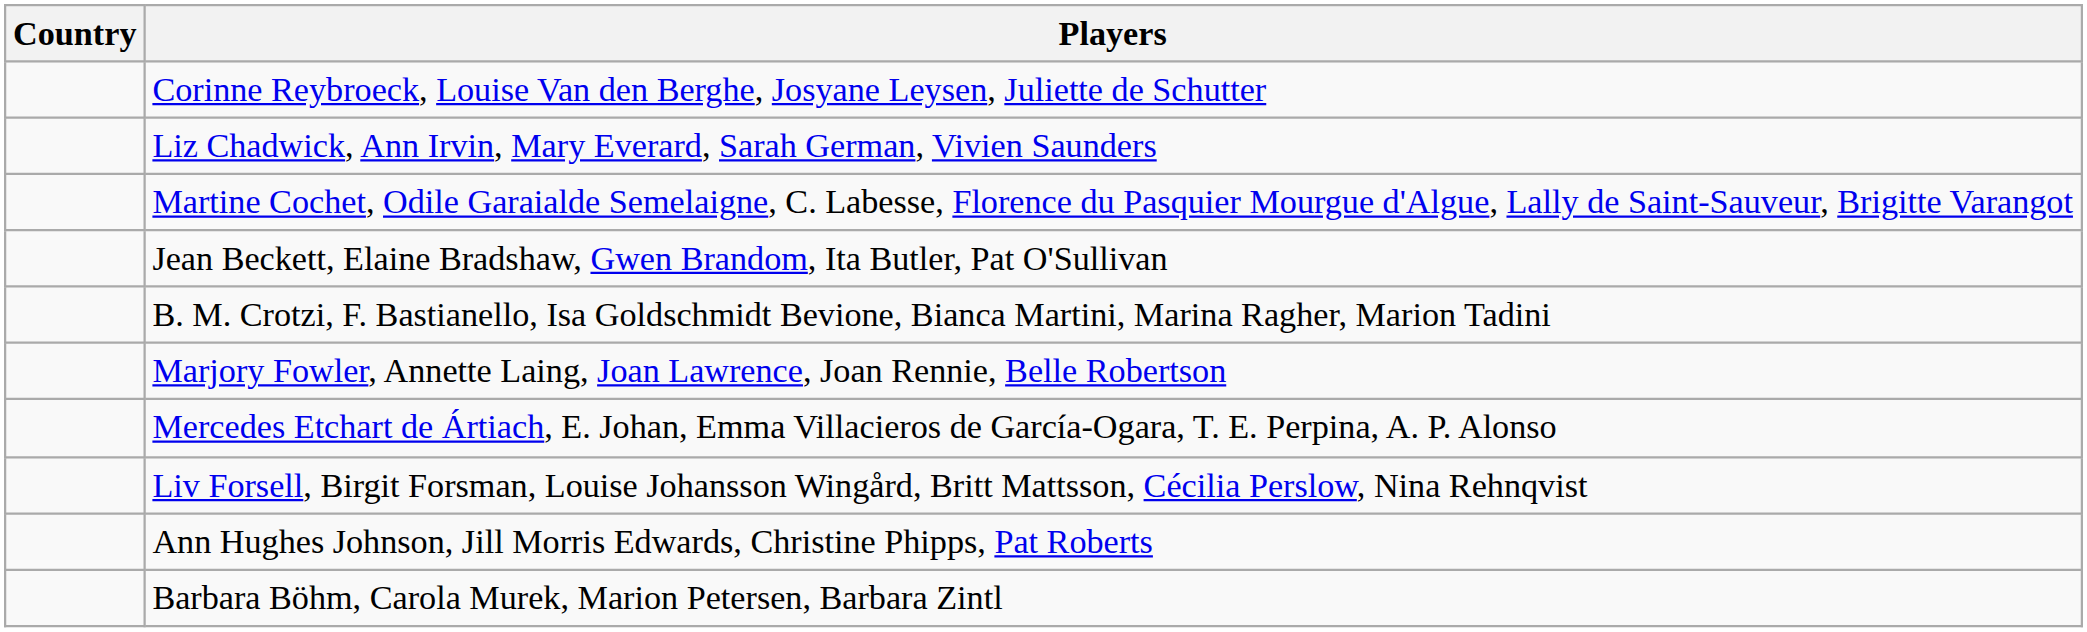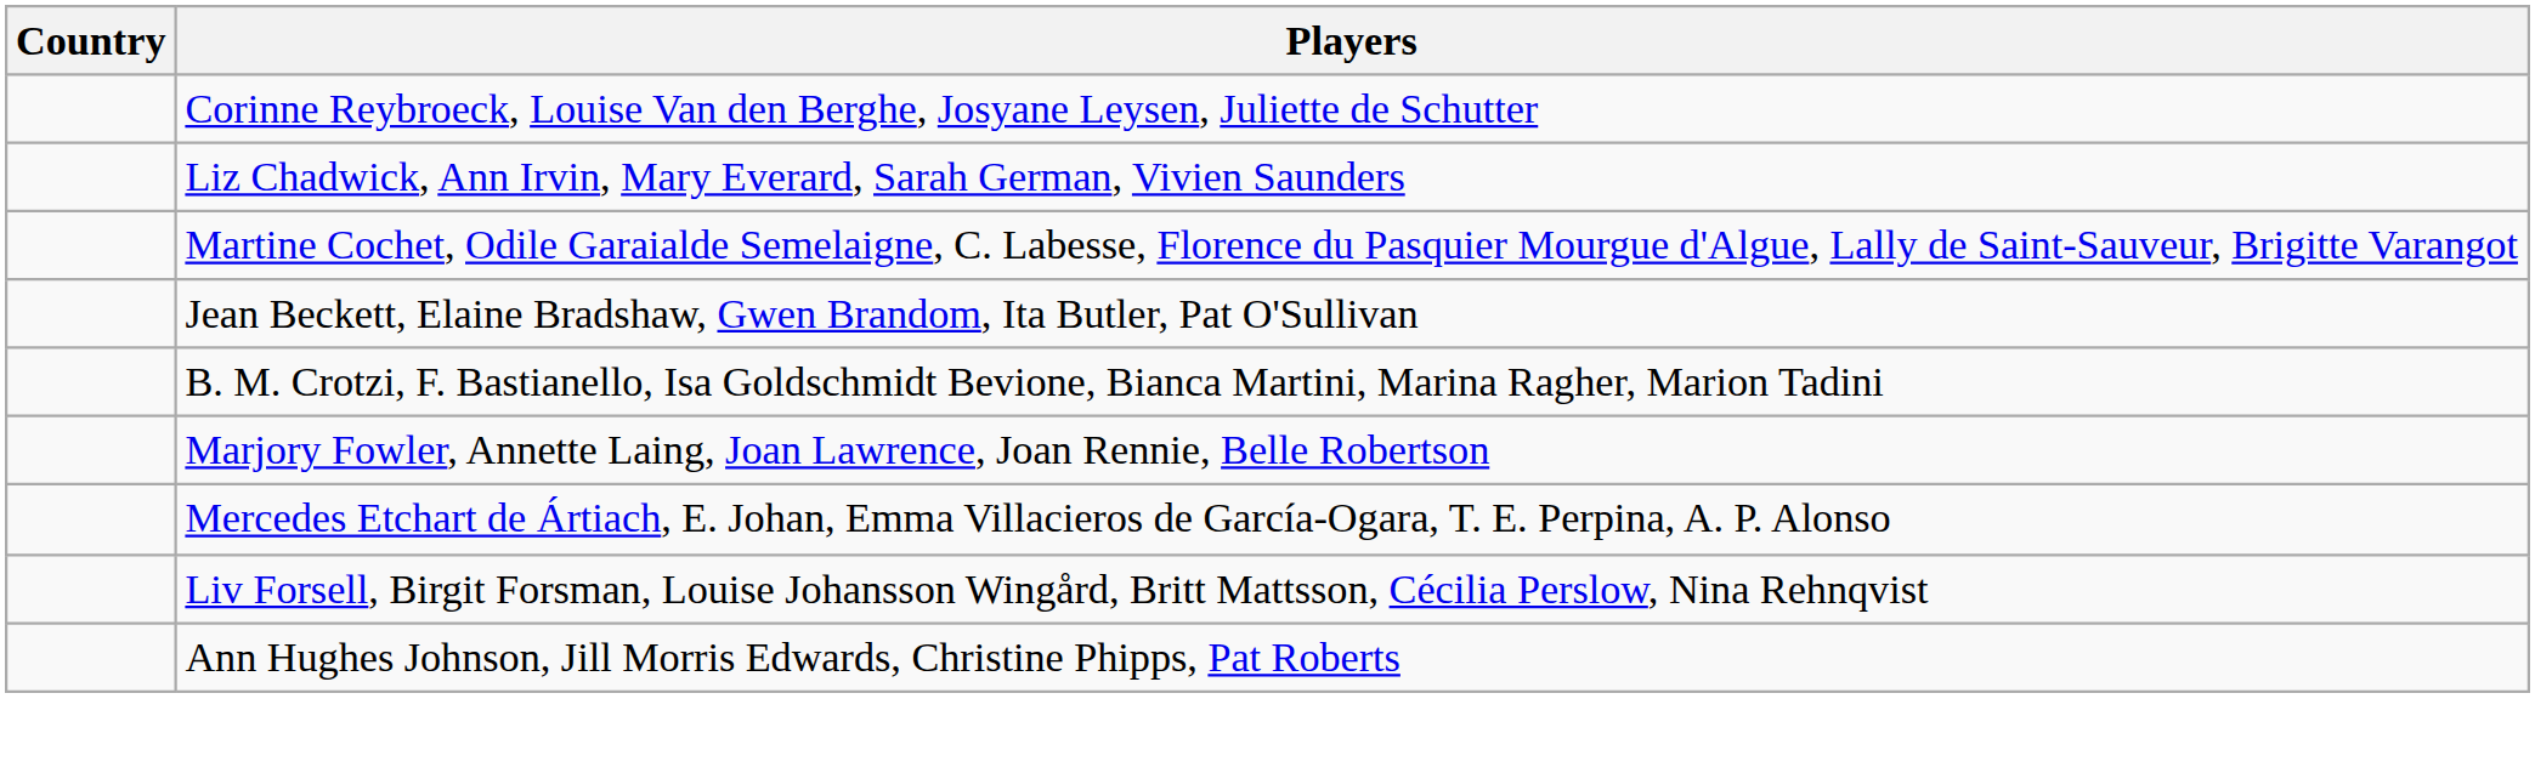 <table class="wikitable" style="font-size:95%;">
 <tr>
 <th>Country</th>
 <th>Players</th>
 </tr>
 <tr>
 <td></td>
 <td><a href='#'>Corinne Reybroeck</a>, <a href='#'>Louise Van den Berghe</a>, <a href='#'>Josyane Leysen</a>, <a href='#'>Juliette de Schutter</a></td>
 </tr>
 <tr>
 <td></td>
 <td><a href='#'>Liz Chadwick</a>, <a href='#'>Ann Irvin</a>, <a href='#'>Mary Everard</a>, <a href='#'>Sarah German</a>, <a href='#'>Vivien Saunders</a></td>
 </tr>
 <tr>
 <td></td>
 <td><a href='#'>Martine Cochet</a>, <a href='#'>Odile Garaialde Semelaigne</a>, C. Labesse, <a href='#'>Florence du Pasquier Mourgue d'Algue</a>, <a href='#'>Lally de Saint-Sauveur</a>, <a href='#'>Brigitte Varangot</a></td>
 </tr>
 <tr>
 <td></td>
 <td>Jean Beckett, Elaine Bradshaw, <a href='#'>Gwen Brandom</a>, Ita Butler, Pat O'Sullivan</td>
 </tr>
 <tr>
 <td></td>
 <td>B. M. Crotzi, F. Bastianello, Isa Goldschmidt Bevione, Bianca Martini, Marina Ragher, Marion Tadini</td>
 </tr>
 <tr>
 <td></td>
 <td><a href='#'>Marjory Fowler</a>, Annette Laing, <a href='#'>Joan Lawrence</a>, Joan Rennie, <a href='#'>Belle Robertson</a></td>
 </tr>
 <tr>
 <td></td>
 <td><a href='#'>Mercedes Etchart de Ártiach</a>, E. Johan, Emma Villacieros de García-Ogara, T. E. Perpina, A. P. Alonso</td>
 </tr>
 <tr>
 <td></td>
 <td><a href='#'>Liv Forsell</a>, Birgit Forsman, Louise Johansson Wingård, Britt Mattsson,  <a href='#'>Cécilia Perslow</a>, Nina Rehnqvist</td>
 </tr>
 <tr>
 <td></td>
 <td>Ann Hughes Johnson, Jill Morris Edwards, Christine Phipps, <a href='#'>Pat Roberts</a></td>
 </tr>
-<tr>
-<td></td>
-<td>Barbara Böhm, Carola Murek, Marion Petersen, Barbara Zintl</td>
-</tr>
 </table>
